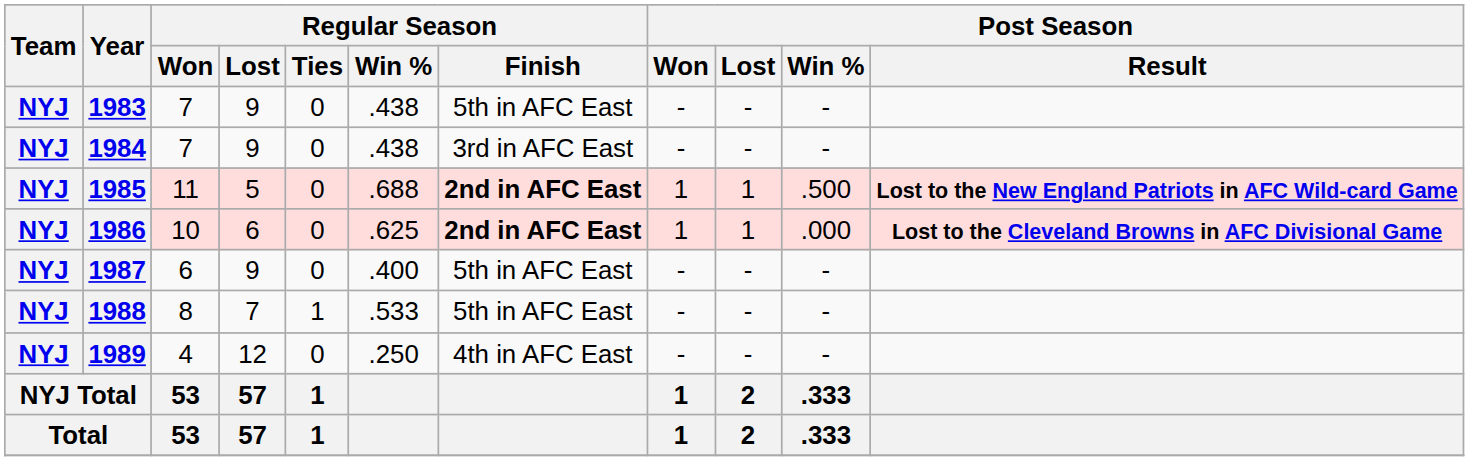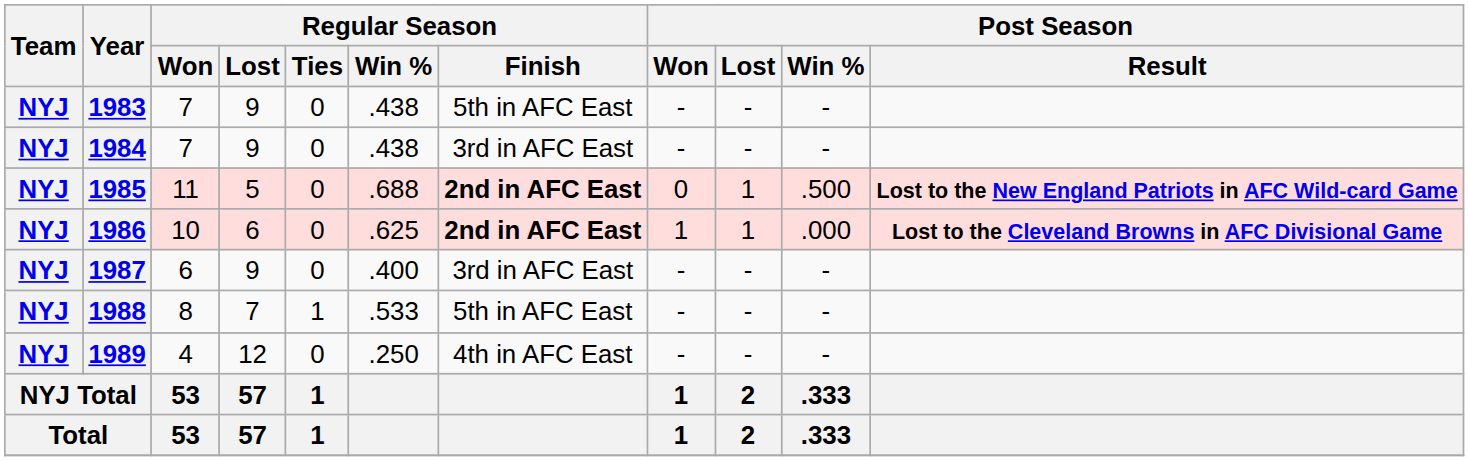 <table class="wikitable" style="font-size: 95%; text-align:center;">
 <tr>
 <th rowspan="2">Team</th>
 <th rowspan="2">Year</th>
 <th colspan="5">Regular Season</th>
 <th colspan="4">Post Season</th>
 </tr>
 <tr>
 <th>Won</th>
 <th>Lost</th>
 <th>Ties</th>
 <th>Win %</th>
 <th>Finish</th>
 <th>Won</th>
 <th>Lost</th>
 <th>Win %</th>
 <th>Result</th>
 </tr>
 <tr>
 <th><a href='#'>NYJ</a></th>
 <th><a href='#'>1983</a></th>
 <td>7</td>
 <td>9</td>
 <td>0</td>
 <td>.438</td>
 <td>5th in AFC East</td>
 <td>-</td>
 <td>-</td>
 <td>-</td>
 <td></td>
 </tr>
 <tr>
 <th><a href='#'>NYJ</a></th>
 <th><a href='#'>1984</a></th>
 <td>7</td>
 <td>9</td>
 <td>0</td>
 <td>.438</td>
 <td>3rd in AFC East</td>
 <td>-</td>
 <td>-</td>
 <td>-</td>
 <td></td>
 </tr>
 <tr style="background:#fdd;">
 <th><a href='#'>NYJ</a></th>
 <th><a href='#'>1985</a></th>
 <td>11</td>
 <td>5</td>
 <td>0</td>
 <td>.688</td>
 <td><strong>2nd in AFC East</strong></td>
-<td>1</td>
+<td>0</td>
 <td>1</td>
 <td>.500</td>
 <td><small><strong>Lost to the <a href='#'>New England Patriots</a> in <a href='#'>AFC Wild-card Game</a></strong></small></td>
 </tr>
 <tr style="background:#fdd;">
 <th><a href='#'>NYJ</a></th>
 <th><a href='#'>1986</a></th>
 <td>10</td>
 <td>6</td>
 <td>0</td>
 <td>.625</td>
 <td><strong>2nd in AFC East</strong></td>
 <td>1</td>
 <td>1</td>
 <td>.000</td>
 <td><small><strong>Lost to the <a href='#'>Cleveland Browns</a> in <a href='#'>AFC Divisional Game</a></strong></small></td>
 </tr>
 <tr>
 <th><a href='#'>NYJ</a></th>
 <th><a href='#'>1987</a></th>
 <td>6</td>
 <td>9</td>
 <td>0</td>
 <td>.400</td>
-<td>5th in AFC East</td>
+<td>3rd in AFC East</td>
 <td>-</td>
 <td>-</td>
 <td>-</td>
 <td></td>
 </tr>
 <tr>
 <th><a href='#'>NYJ</a></th>
 <th><a href='#'>1988</a></th>
 <td>8</td>
 <td>7</td>
 <td>1</td>
 <td>.533</td>
 <td>5th in AFC East</td>
 <td>-</td>
 <td>-</td>
 <td>-</td>
 <td></td>
 </tr>
 <tr>
 <th><a href='#'>NYJ</a></th>
 <th><a href='#'>1989</a></th>
 <td>4</td>
 <td>12</td>
 <td>0</td>
 <td>.250</td>
 <td>4th in AFC East</td>
 <td>-</td>
 <td>-</td>
 <td>-</td>
 <td></td>
 </tr>
 <tr>
 <th colspan="2">NYJ Total</th>
 <th>53</th>
 <th>57</th>
 <th>1</th>
 <th></th>
 <th></th>
 <th>1</th>
 <th>2</th>
 <th>.333</th>
 <th></th>
 </tr>
 <tr>
 <th colspan="2">Total</th>
 <th>53</th>
 <th>57</th>
 <th>1</th>
 <th></th>
 <th></th>
 <th>1</th>
 <th>2</th>
 <th>.333</th>
 <th></th>
 </tr>
 <tr>
 </tr>
 </table>
